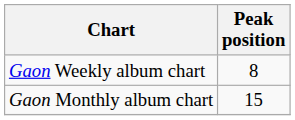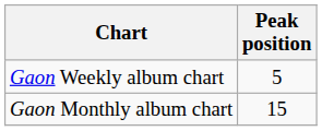 <table class="wikitable sortable">
 <tr>
 <th>Chart</th>
 <th>Peak<br>position</th>
 </tr>
 <tr>
 <td><em><a href='#'>Gaon</a></em> Weekly album chart</td>
-<td align="center">8</td>
+<td align="center">5</td>
 </tr>
 <tr>
 <td><em>Gaon</em> Monthly album chart</td>
 <td align="center">15</td>
 </tr>
 <tr>
 </tr>
 </table>
